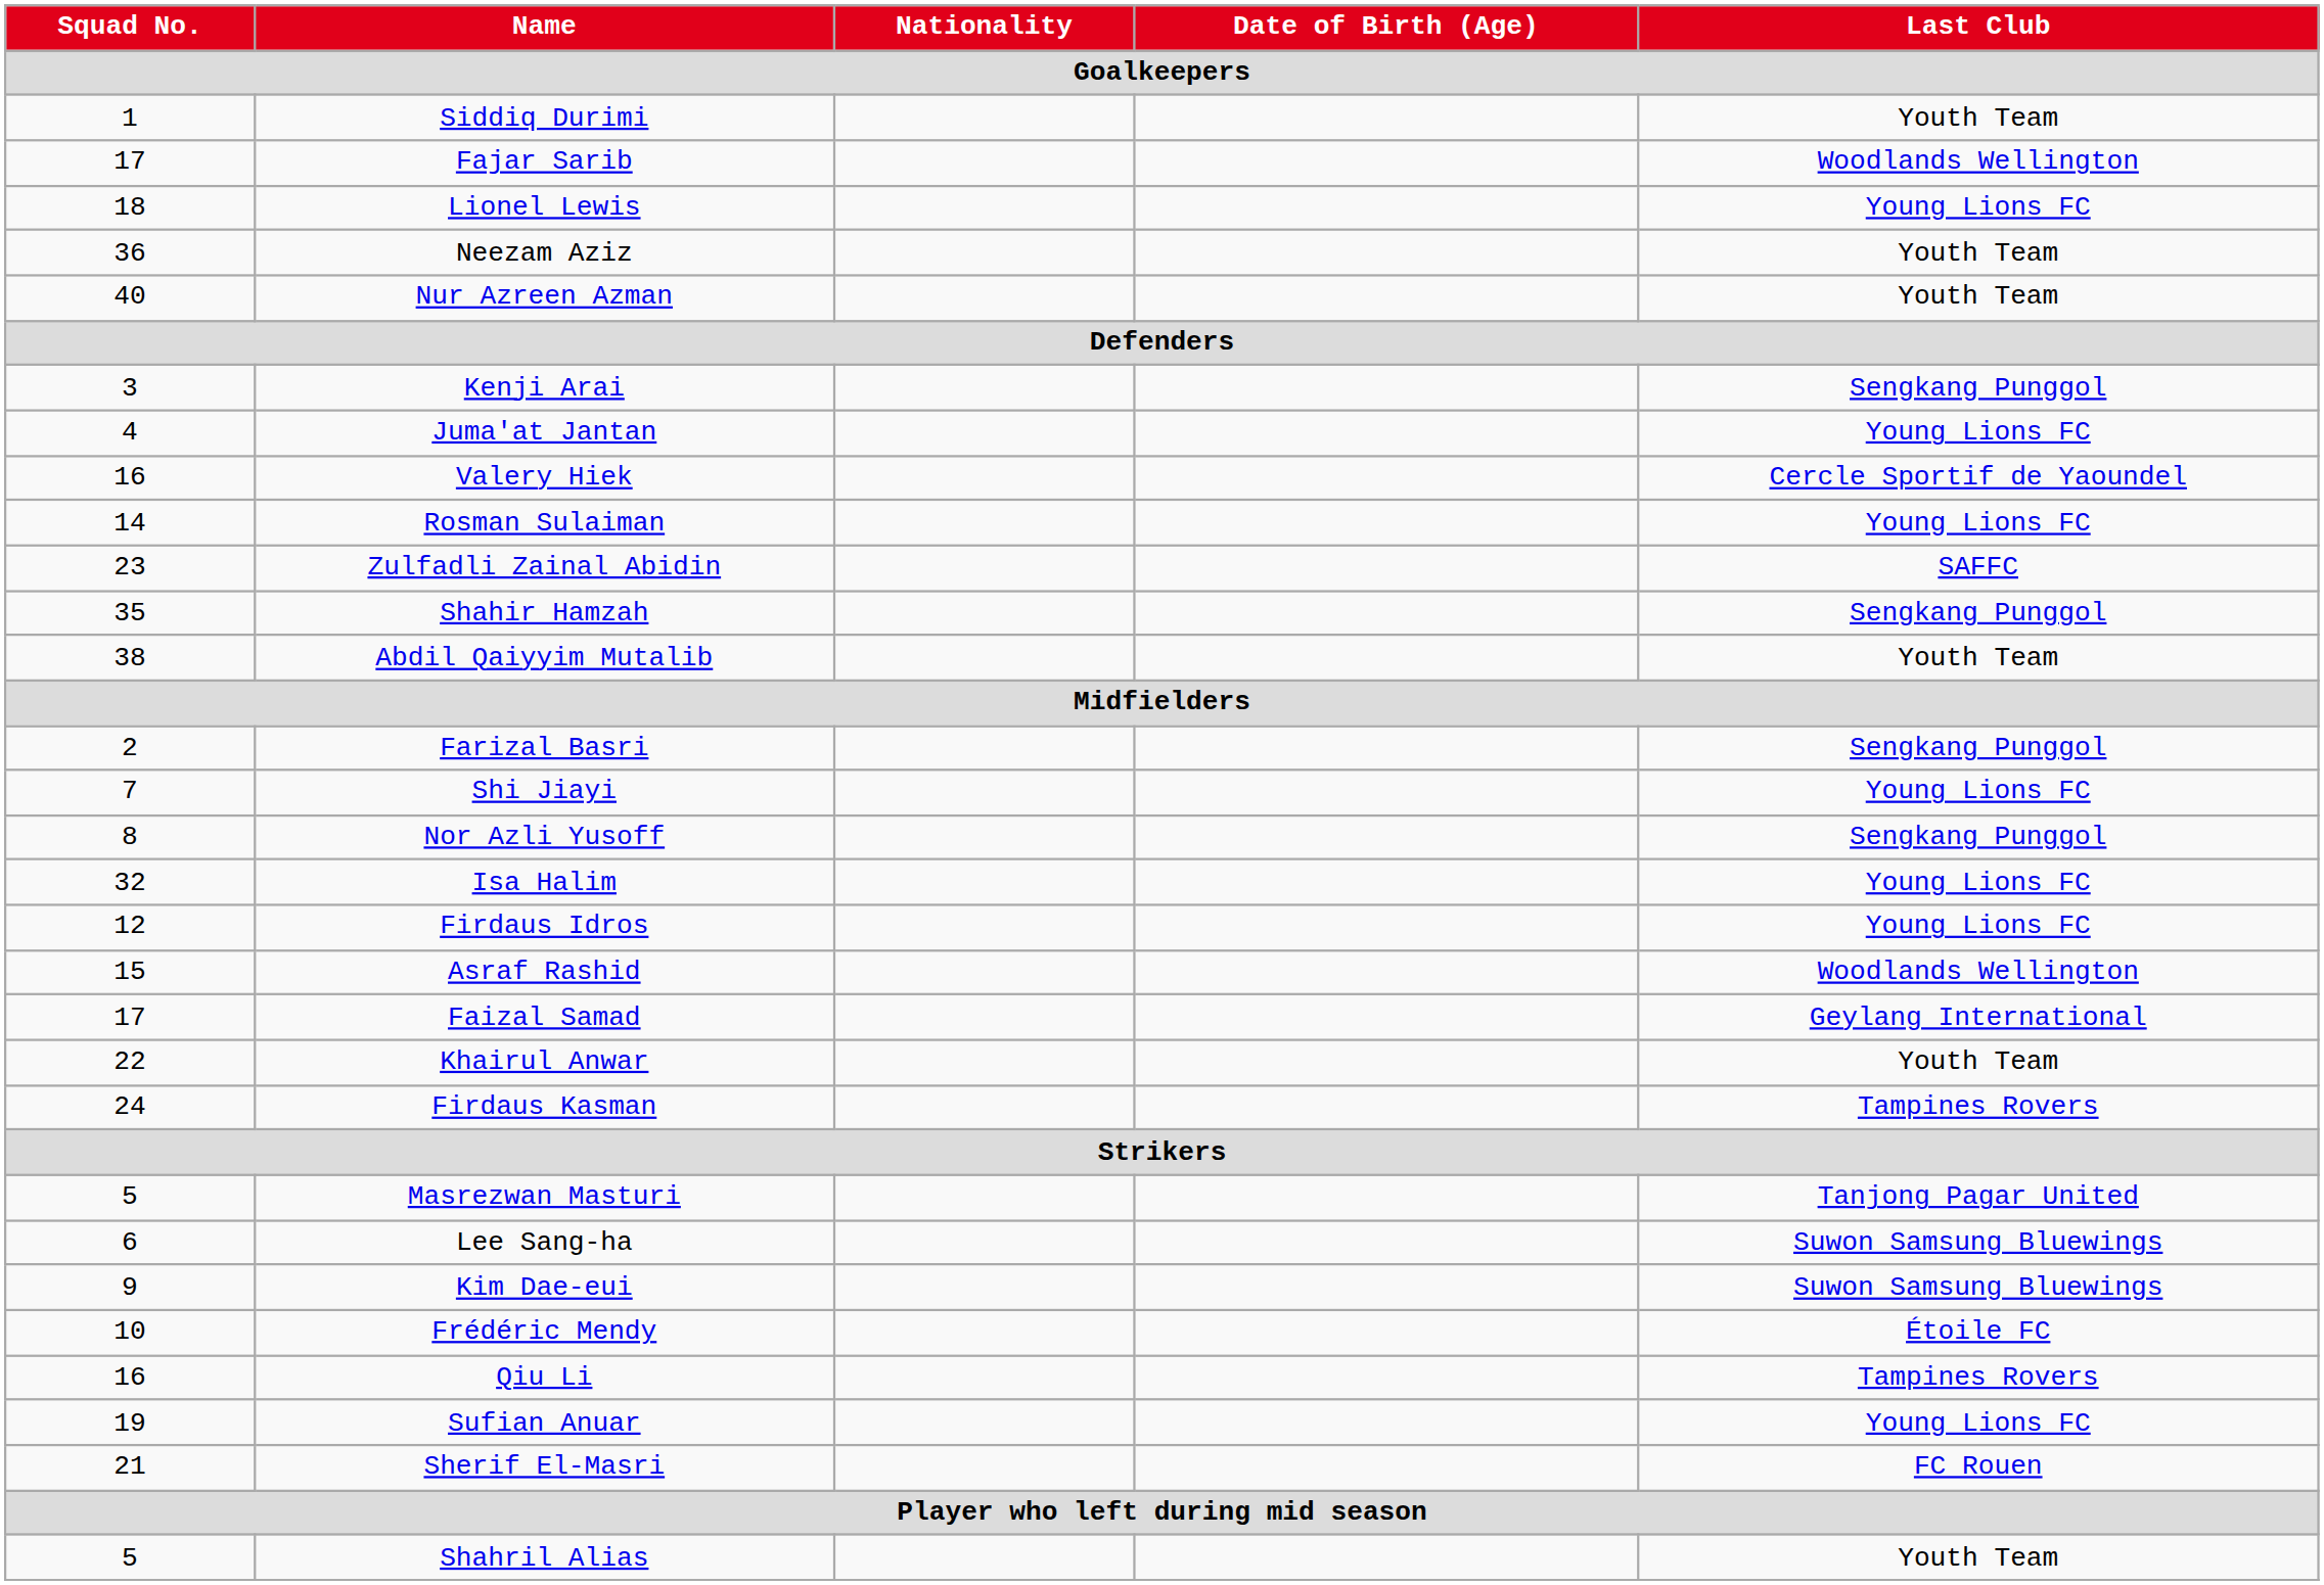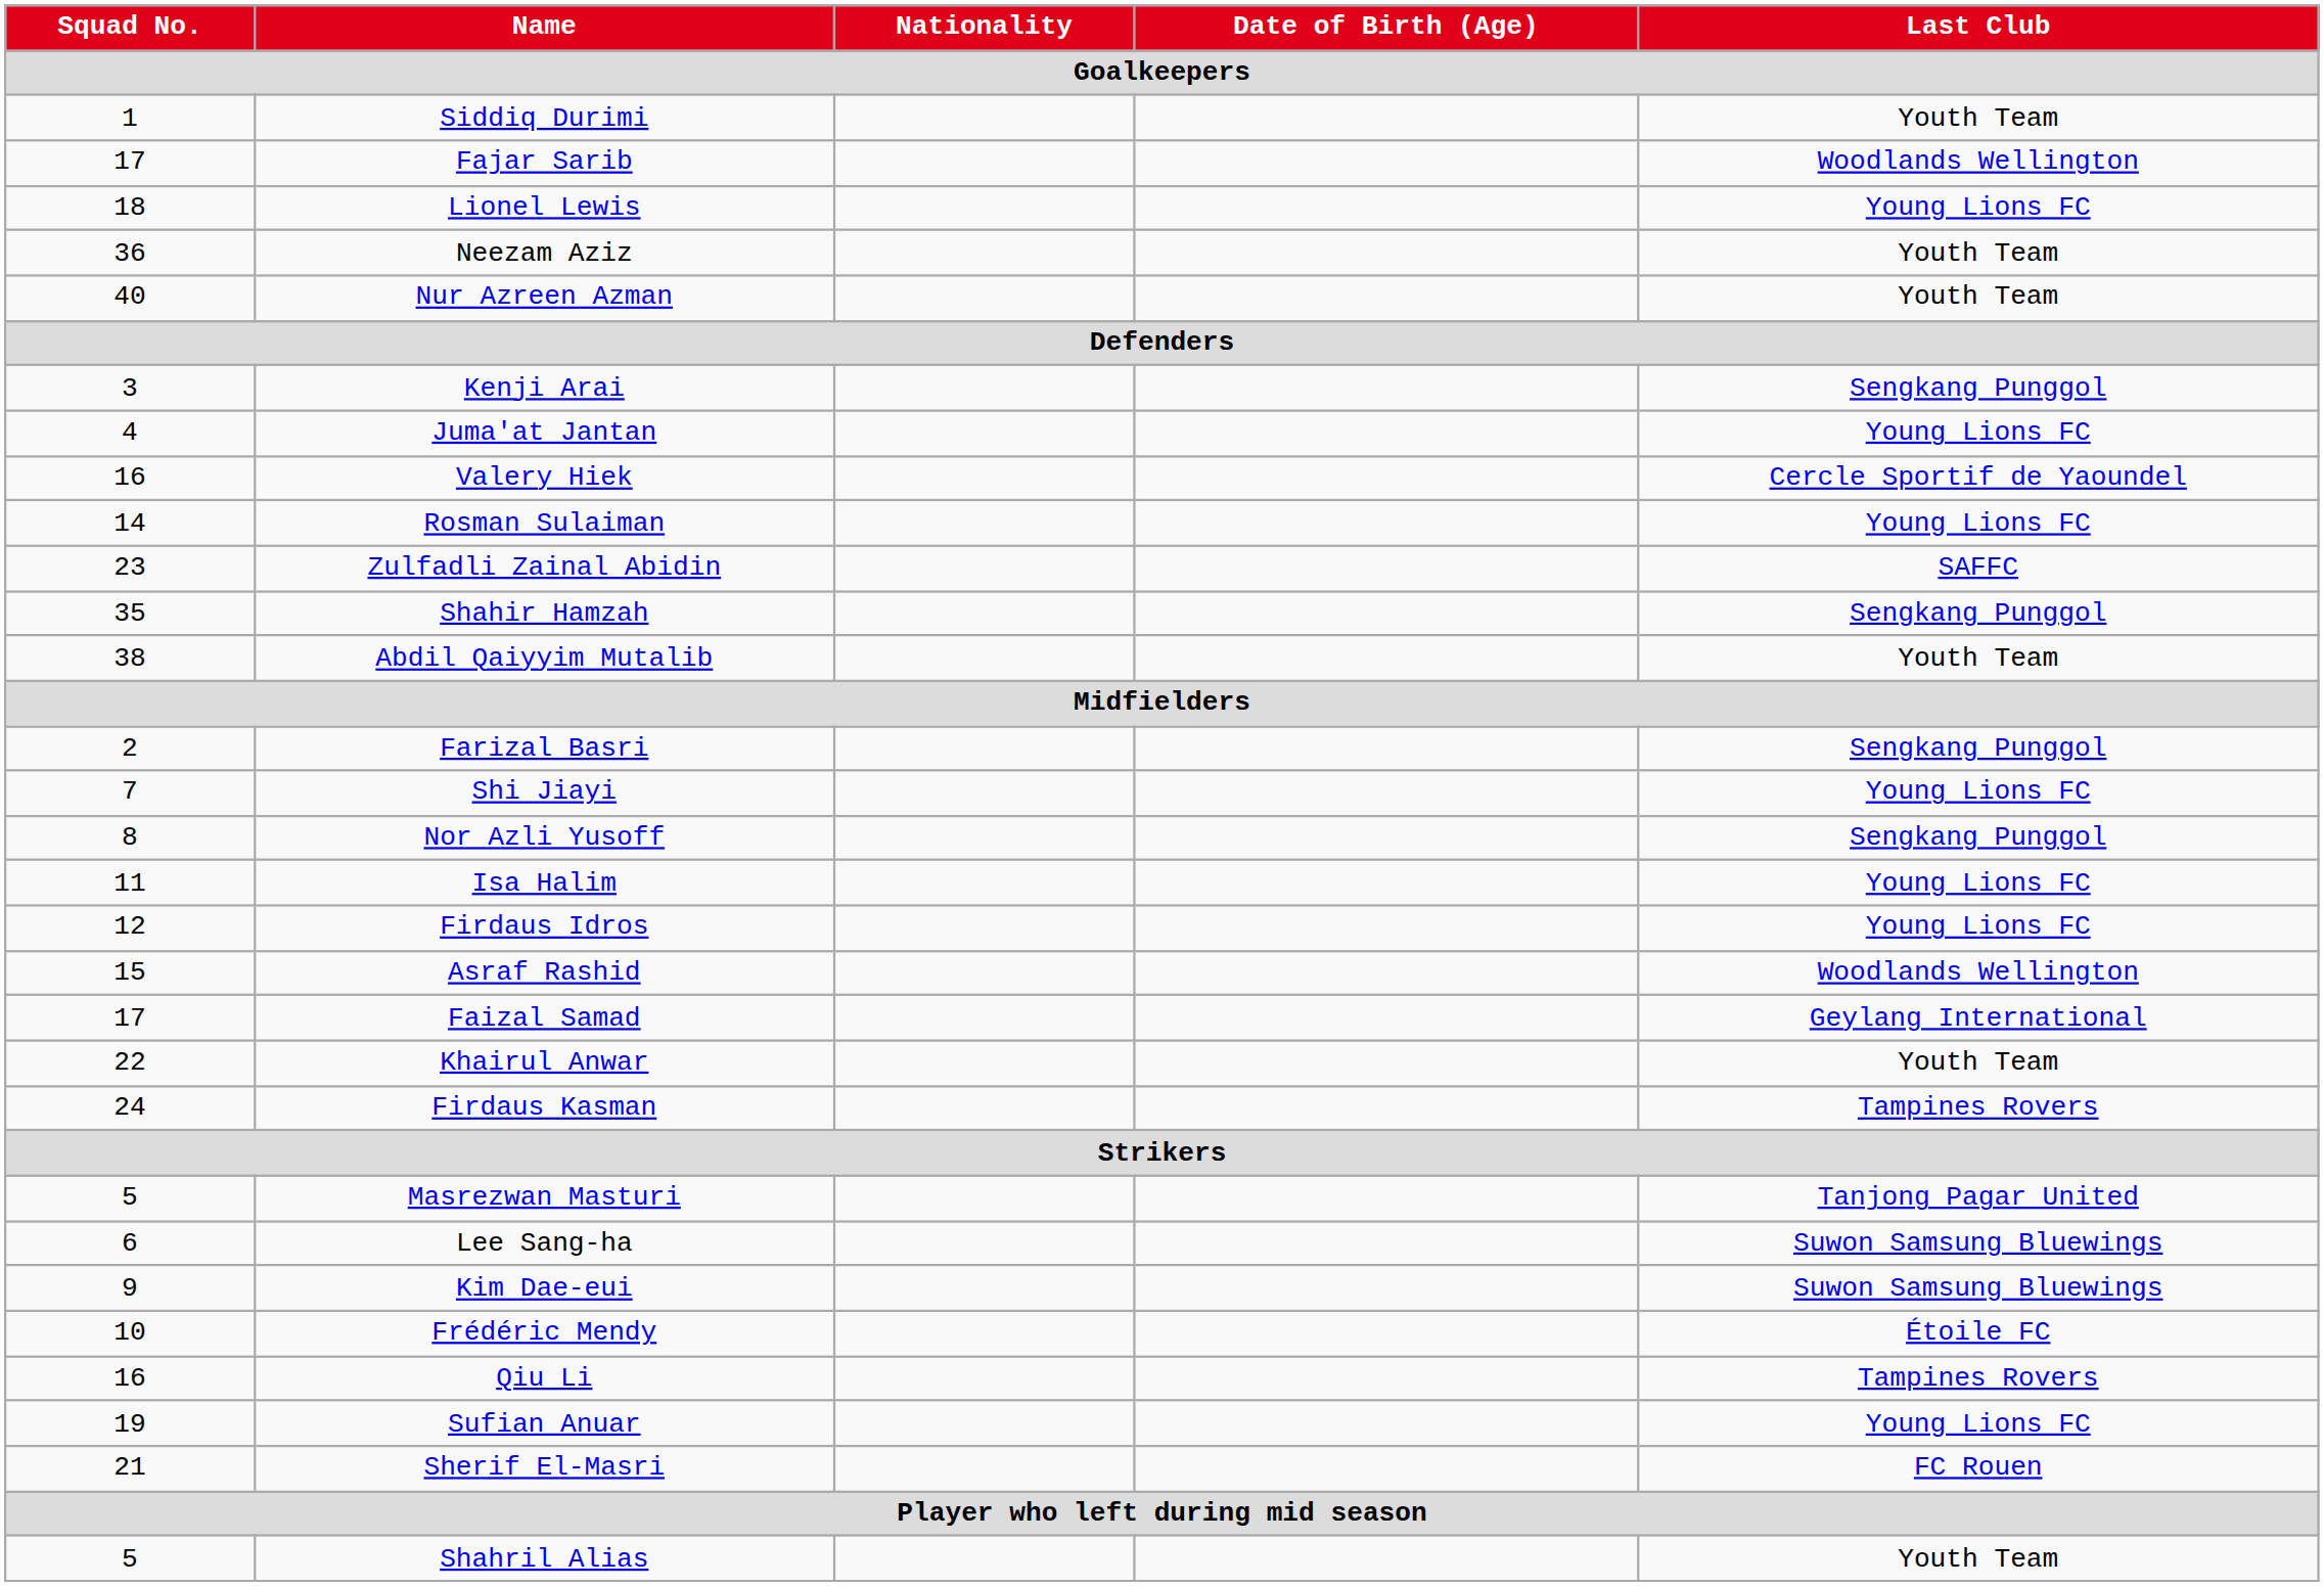 <table class="wikitable" style="text-align:center; font-size:90%; width:80%;">
 <tr>
 <th style="background:#e1001a; color:white; text-align:center;">Squad No.</th>
 <th style="background:#e1001a; color:white; text-align:center;">Name</th>
 <th style="background:#e1001a; color:white; text-align:center;">Nationality</th>
 <th style="background:#e1001a; color:white; text-align:center;">Date of Birth (Age)</th>
 <th style="background:#e1001a; color:white; text-align:center;">Last Club</th>
 </tr>
 <tr>
 <th colspan="5" style="background:#dcdcdc; text-align:center">Goalkeepers</th>
 </tr>
 <tr>
 <td>1</td>
 <td><a href='#'>Siddiq Durimi</a></td>
 <td></td>
 <td></td>
 <td>Youth Team</td>
 </tr>
 <tr>
 <td>17</td>
 <td><a href='#'>Fajar Sarib</a></td>
 <td></td>
 <td></td>
 <td> <a href='#'>Woodlands Wellington</a></td>
 </tr>
 <tr>
 <td>18</td>
 <td><a href='#'>Lionel Lewis</a></td>
 <td></td>
 <td></td>
 <td> <a href='#'>Young Lions FC</a></td>
 </tr>
 <tr>
 <td>36</td>
 <td>Neezam Aziz</td>
 <td></td>
 <td></td>
 <td>Youth Team</td>
 </tr>
 <tr>
 <td>40</td>
 <td><a href='#'>Nur Azreen Azman</a></td>
 <td></td>
 <td></td>
 <td>Youth Team</td>
 </tr>
 <tr>
 <th colspan="5" style="background:#dcdcdc; text-align:center">Defenders</th>
 </tr>
 <tr>
 <td>3</td>
 <td><a href='#'>Kenji Arai</a></td>
 <td></td>
 <td></td>
 <td> <a href='#'>Sengkang Punggol</a></td>
 </tr>
 <tr>
 <td>4</td>
 <td><a href='#'>Juma'at Jantan</a></td>
 <td></td>
 <td></td>
 <td> <a href='#'>Young Lions FC</a></td>
 </tr>
 <tr>
 <td>16</td>
 <td><a href='#'>Valery Hiek</a></td>
 <td></td>
 <td></td>
 <td> <a href='#'>Cercle Sportif de Yaoundel</a></td>
 </tr>
 <tr>
 <td>14</td>
 <td><a href='#'>Rosman Sulaiman</a></td>
 <td></td>
 <td></td>
 <td> <a href='#'>Young Lions FC</a></td>
 </tr>
 <tr>
 <td>23</td>
 <td><a href='#'>Zulfadli Zainal Abidin</a></td>
 <td></td>
 <td></td>
 <td> <a href='#'>SAFFC</a></td>
 </tr>
 <tr>
 <td>35</td>
 <td><a href='#'>Shahir Hamzah</a></td>
 <td></td>
 <td></td>
 <td> <a href='#'>Sengkang Punggol</a></td>
 </tr>
 <tr>
 <td>38</td>
 <td><a href='#'>Abdil Qaiyyim Mutalib</a></td>
 <td></td>
 <td></td>
 <td>Youth Team</td>
 </tr>
 <tr>
 <th colspan="5" style="background:#dcdcdc; text-align:center">Midfielders</th>
 </tr>
 <tr>
 <td>2</td>
 <td><a href='#'>Farizal Basri</a></td>
 <td></td>
 <td></td>
 <td> <a href='#'>Sengkang Punggol</a></td>
 </tr>
 <tr>
 <td>7</td>
 <td><a href='#'>Shi Jiayi</a></td>
 <td></td>
 <td></td>
 <td> <a href='#'>Young Lions FC</a></td>
 </tr>
 <tr>
 <td>8</td>
 <td><a href='#'>Nor Azli Yusoff</a></td>
 <td></td>
 <td></td>
 <td> <a href='#'>Sengkang Punggol</a></td>
 </tr>
 <tr>
-<td>32</td>
+<td>11</td>
 <td><a href='#'>Isa Halim</a></td>
 <td></td>
 <td></td>
 <td> <a href='#'>Young Lions FC</a></td>
 </tr>
 <tr>
 <td>12</td>
 <td><a href='#'>Firdaus Idros</a></td>
 <td></td>
 <td></td>
 <td> <a href='#'>Young Lions FC</a></td>
 </tr>
 <tr>
 <td>15</td>
 <td><a href='#'>Asraf Rashid</a></td>
 <td></td>
 <td></td>
 <td> <a href='#'>Woodlands Wellington</a></td>
 </tr>
 <tr>
 <td>17</td>
 <td><a href='#'>Faizal Samad</a></td>
 <td></td>
 <td></td>
 <td> <a href='#'>Geylang International</a></td>
 </tr>
 <tr>
 <td>22</td>
 <td><a href='#'>Khairul Anwar</a></td>
 <td></td>
 <td></td>
 <td>Youth Team</td>
 </tr>
 <tr>
 <td>24</td>
 <td><a href='#'>Firdaus Kasman</a></td>
 <td></td>
 <td></td>
 <td> <a href='#'>Tampines Rovers</a></td>
 </tr>
 <tr>
 <th colspan="5" style="background:#dcdcdc; text-align:center">Strikers</th>
 </tr>
 <tr>
 <td>5</td>
 <td><a href='#'>Masrezwan Masturi</a></td>
 <td></td>
 <td></td>
 <td> <a href='#'>Tanjong Pagar United</a></td>
 </tr>
 <tr>
 <td>6</td>
 <td>Lee Sang-ha</td>
 <td></td>
 <td></td>
 <td> <a href='#'>Suwon Samsung Bluewings</a></td>
 </tr>
 <tr>
 <td>9</td>
 <td><a href='#'>Kim Dae-eui</a></td>
 <td></td>
 <td></td>
 <td> <a href='#'>Suwon Samsung Bluewings</a></td>
 </tr>
 <tr>
 <td>10</td>
 <td><a href='#'>Frédéric Mendy</a></td>
 <td></td>
 <td></td>
 <td> <a href='#'>Étoile FC</a></td>
 </tr>
 <tr>
 <td>16</td>
 <td><a href='#'>Qiu Li</a></td>
 <td></td>
 <td></td>
 <td> <a href='#'>Tampines Rovers</a></td>
 </tr>
 <tr>
 <td>19</td>
 <td><a href='#'>Sufian Anuar</a></td>
 <td></td>
 <td></td>
 <td> <a href='#'>Young Lions FC</a></td>
 </tr>
 <tr>
 <td>21</td>
 <td><a href='#'>Sherif El-Masri</a></td>
 <td></td>
 <td></td>
 <td> <a href='#'>FC Rouen</a></td>
 </tr>
 <tr>
 <th colspan="5" style="background:#dcdcdc; text-align:center">Player who left during mid season</th>
 </tr>
 <tr>
 <td>5</td>
 <td><a href='#'>Shahril Alias</a></td>
 <td></td>
 <td></td>
 <td>Youth Team</td>
 </tr>
 <tr>
 </tr>
 </table>
